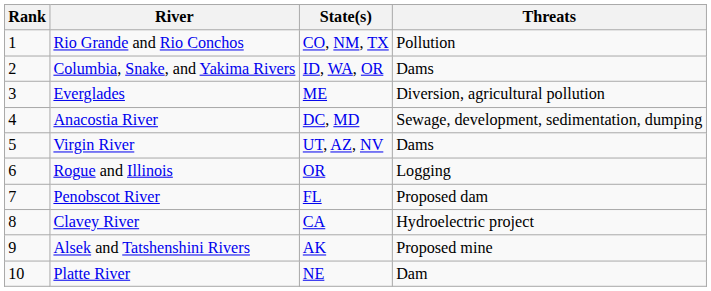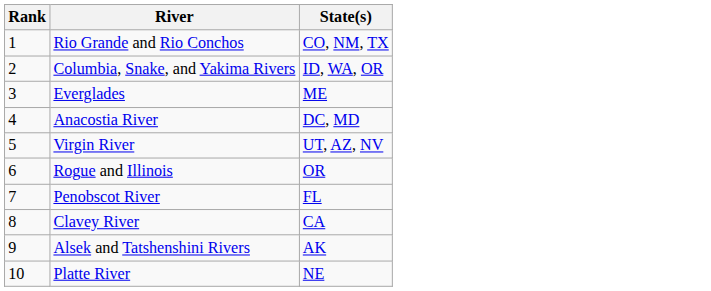 <table class="wikitable sortable">
 <tr>
 <th>Rank</th>
 <th>River</th>
 <th>State(s)</th>
-<th>Threats</th>
 </tr>
 <tr>
 <td>1</td>
 <td><a href='#'>Rio Grande</a> and <a href='#'>Rio Conchos</a></td>
 <td><a href='#'>CO</a>, <a href='#'>NM</a>, <a href='#'>TX</a></td>
-<td>Pollution</td>
 </tr>
 <tr>
 <td>2</td>
 <td><a href='#'>Columbia</a>, <a href='#'>Snake</a>, and <a href='#'>Yakima Rivers</a></td>
 <td><a href='#'>ID</a>, <a href='#'>WA</a>, <a href='#'>OR</a></td>
-<td>Dams</td>
 </tr>
 <tr>
 <td>3</td>
 <td><a href='#'>Everglades</a></td>
 <td><a href='#'>ME</a></td>
-<td>Diversion, agricultural pollution</td>
 </tr>
 <tr>
 <td>4</td>
 <td><a href='#'>Anacostia River</a></td>
 <td><a href='#'>DC</a>, <a href='#'>MD</a></td>
-<td>Sewage, development, sedimentation, dumping</td>
 </tr>
 <tr>
 <td>5</td>
 <td><a href='#'>Virgin River</a></td>
 <td><a href='#'>UT</a>, <a href='#'>AZ</a>, <a href='#'>NV</a></td>
-<td>Dams</td>
 </tr>
 <tr>
 <td>6</td>
 <td><a href='#'>Rogue</a> and <a href='#'>Illinois</a></td>
 <td><a href='#'>OR</a></td>
-<td>Logging</td>
 </tr>
 <tr>
 <td>7</td>
 <td><a href='#'>Penobscot River</a></td>
 <td><a href='#'>FL</a></td>
-<td>Proposed dam</td>
 </tr>
 <tr>
 <td>8</td>
 <td><a href='#'>Clavey River</a></td>
 <td><a href='#'>CA</a></td>
-<td>Hydroelectric project</td>
 </tr>
 <tr>
 <td>9</td>
 <td><a href='#'>Alsek</a> and <a href='#'>Tatshenshini Rivers</a></td>
 <td><a href='#'>AK</a></td>
-<td>Proposed mine</td>
 </tr>
 <tr>
 <td>10</td>
 <td><a href='#'>Platte River</a></td>
 <td><a href='#'>NE</a></td>
-<td>Dam</td>
 </tr>
 </table>
